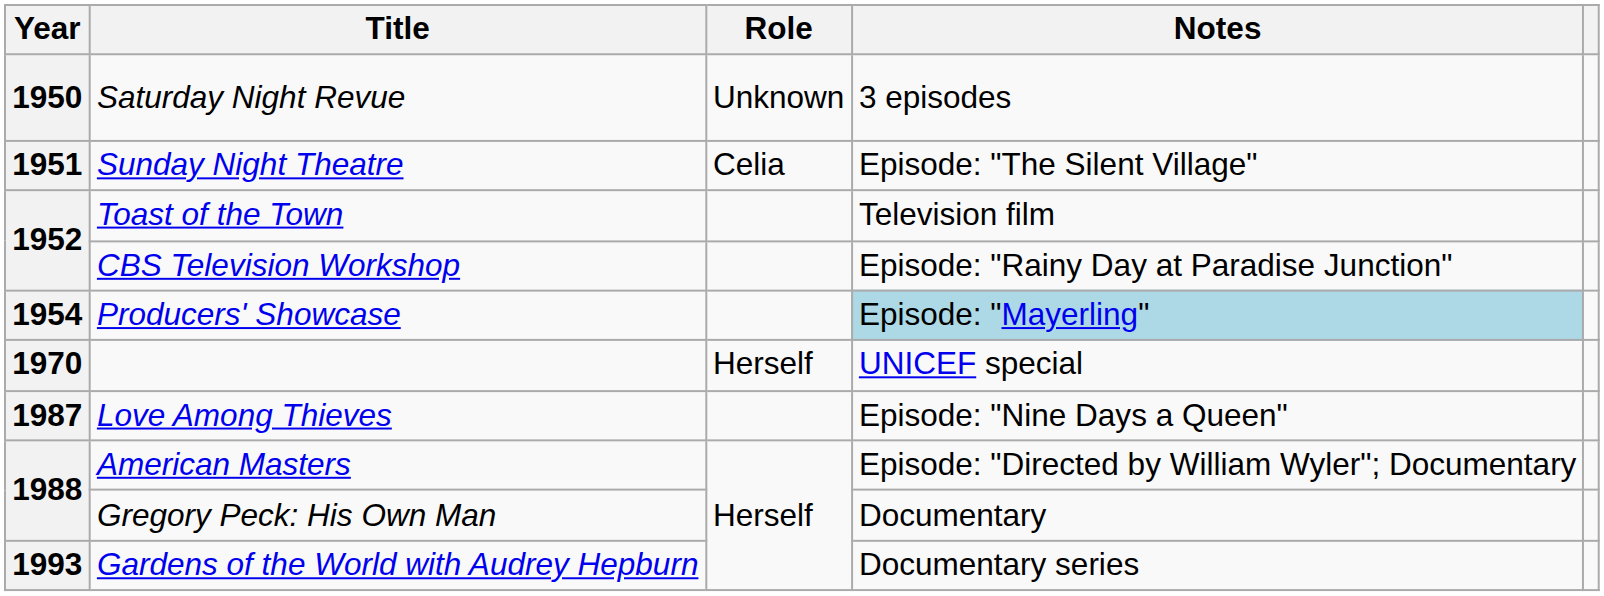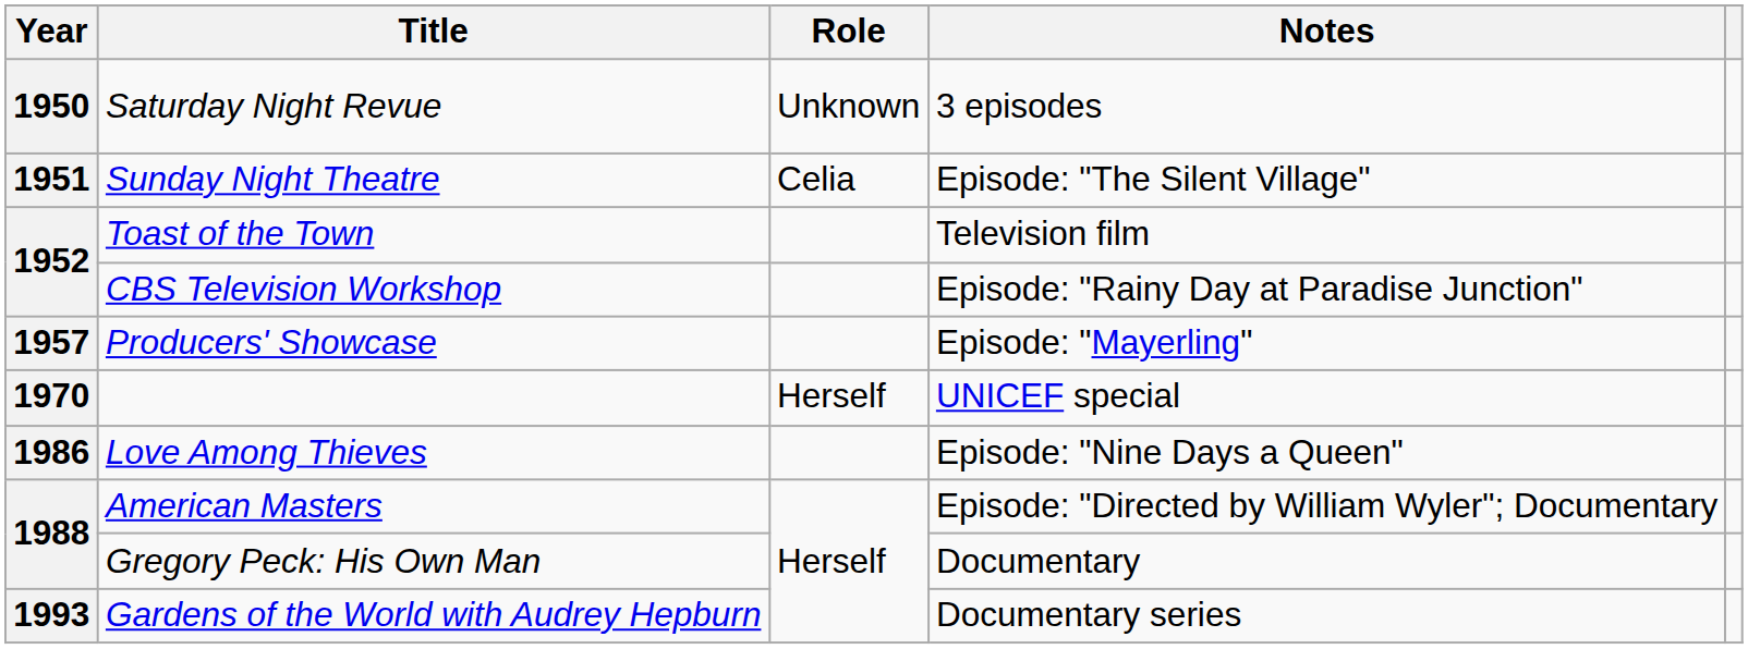 <table class="wikitable plainrowheaders sortable">
 <tr>
 <th scope="col">Year</th>
 <th scope="col">Title</th>
 <th scope="col">Role</th>
 <th scope="col" class="unsortable">Notes</th>
 <th scope="col" class="unsortable"></th>
 </tr>
 <tr>
 <th scope=row>1950</th>
 <td><em>Saturday Night Revue</em></td>
 <td>Unknown</td>
 <td>3 episodes</td>
 <td style="text-align:center;"><br><br></td>
 </tr>
 <tr>
 <th scope=row>1951</th>
 <td><em><a href='#'>Sunday Night Theatre</a></em></td>
 <td>Celia</td>
 <td>Episode: "The Silent Village"</td>
 <td style="text-align:center;"></td>
 </tr>
 <tr>
 <th rowspan=2 scope=row>1952</th>
 <td><em><a href='#'>Toast of the Town</a></em></td>
 <td></td>
 <td>Television film</td>
 <td style="text-align:center;"></td>
 </tr>
 <tr>
 <td><em><a href='#'>CBS Television Workshop</a></em></td>
 <td></td>
 <td>Episode: "Rainy Day at Paradise Junction"</td>
 <td style="text-align:center;"><br></td>
 </tr>
 <tr>
-<th scope=row>1954</th>
+<th scope=row>1957</th>
 <td><em><a href='#'>Producers' Showcase</a></em></td>
 <td></td>
-<td style="background: lightblue;">Episode: "<a href='#'>Mayerling</a>"</td>
+<td>Episode: "<a href='#'>Mayerling</a>"</td>
 <td style="text-align:center;"></td>
 </tr>
 <tr>
 <th scope=row>1970</th>
 <td><em></em></td>
 <td>Herself</td>
 <td><a href='#'>UNICEF</a> special</td>
 <td style="text-align:center;"></td>
 </tr>
 <tr>
-<th scope=row>1987</th>
+<th scope=row>1986</th>
 <td><em><a href='#'>Love Among Thieves</a></em></td>
 <td></td>
 <td>Episode: "Nine Days a Queen"</td>
 <td style="text-align:center;"><br></td>
 </tr>
 <tr>
 <th rowspan="2" scope=row>1988</th>
 <td><em><a href='#'>American Masters</a></em></td>
 <td rowspan=3>Herself</td>
 <td>Episode: "Directed by William Wyler"; Documentary</td>
 <td style="text-align:center;"></td>
 </tr>
 <tr>
 <td><em>Gregory Peck: His Own Man</em></td>
 <td>Documentary</td>
 <td style="text-align:center;"></td>
 </tr>
 <tr>
 <th scope=row>1993</th>
 <td><em><a href='#'>Gardens of the World with Audrey Hepburn</a></em></td>
 <td>Documentary series</td>
 <td style="text-align:center;"></td>
 </tr>
 </table>
